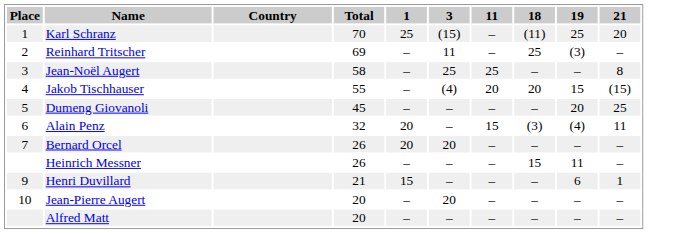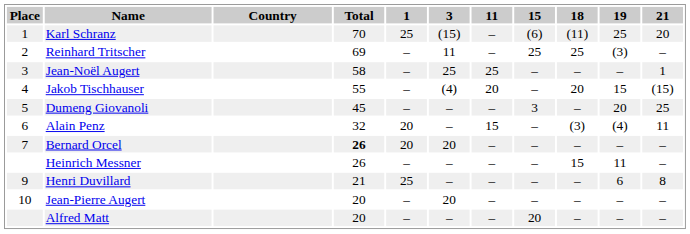 <table border="0" style="border: 1px solid #999; background-color:#FFFFFF; text-align:center; font-size:86%; line-height:15px;">
 <tr align="center" bgcolor="#CCCCCC">
 <th width=35>Place</th>
 <th width=170>Name</th>
 <th width=120>Country</th>
 <th width=50>Total</th>
 <th width=40>1</th>
 <th width=40>3</th>
 <th width=40>11</th>
+<th width=40>15</th>
 <th width=40>18</th>
 <th width=40>19</th>
 <th width=40>21</th>
 </tr>
 <tr bgcolor="#EFEFEF">
 <td>1</td>
 <td align="left"><a href='#'>Karl Schranz</a></td>
 <td align="left"></td>
 <td>70</td>
 <td>25</td>
 <td>(15)</td>
 <td>–</td>
+<td>(6)</td>
 <td>(11)</td>
 <td>25</td>
 <td>20</td>
 </tr>
 <tr>
 <td>2</td>
 <td align="left"><a href='#'>Reinhard Tritscher</a></td>
 <td align="left"></td>
 <td>69</td>
 <td>–</td>
 <td>11</td>
 <td>–</td>
+<td>25</td>
 <td>25</td>
 <td>(3)</td>
 <td>–</td>
 </tr>
 <tr bgcolor="#EFEFEF">
 <td>3</td>
 <td align="left"><a href='#'>Jean-Noël Augert</a></td>
 <td align="left"></td>
 <td>58</td>
 <td>–</td>
 <td>25</td>
 <td>25</td>
 <td>–</td>
 <td>–</td>
-<td>8</td>
+<td>–</td>
+<td>1</td>
 </tr>
 <tr>
 <td>4</td>
 <td align="left"><a href='#'>Jakob Tischhauser</a></td>
 <td align="left"></td>
 <td>55</td>
 <td>–</td>
 <td>(4)</td>
 <td>20</td>
+<td>–</td>
 <td>20</td>
 <td>15</td>
 <td>(15)</td>
 </tr>
 <tr bgcolor="#EFEFEF">
 <td>5</td>
 <td align="left"><a href='#'>Dumeng Giovanoli</a></td>
 <td align="left"></td>
 <td>45</td>
 <td>–</td>
 <td>–</td>
 <td>–</td>
+<td>3</td>
 <td>–</td>
 <td>20</td>
 <td>25</td>
 </tr>
 <tr>
 <td>6</td>
 <td align="left"><a href='#'>Alain Penz</a></td>
 <td align="left"></td>
 <td>32</td>
 <td>20</td>
 <td>–</td>
 <td>15</td>
+<td>–</td>
 <td>(3)</td>
 <td>(4)</td>
 <td>11</td>
 </tr>
 <tr bgcolor="#EFEFEF">
 <td>7</td>
 <td align="left"><a href='#'>Bernard Orcel</a></td>
 <td align="left"></td>
-<td>26</td>
+<td><strong>26</strong></td>
 <td>20</td>
 <td>20</td>
+<td>–</td>
 <td>–</td>
 <td>–</td>
 <td>–</td>
 <td>–</td>
 </tr>
 <tr>
 <td></td>
 <td align="left"><a href='#'>Heinrich Messner</a></td>
 <td align="left"></td>
 <td>26</td>
 <td>–</td>
 <td>–</td>
 <td>–</td>
+<td>–</td>
 <td>15</td>
 <td>11</td>
 <td>–</td>
 </tr>
 <tr bgcolor="#EFEFEF">
 <td>9</td>
 <td align="left"><a href='#'>Henri Duvillard</a></td>
 <td align="left"></td>
 <td>21</td>
-<td>15</td>
+<td>25</td>
+<td>–</td>
 <td>–</td>
 <td>–</td>
 <td>–</td>
 <td>6</td>
-<td>1</td>
+<td>8</td>
 </tr>
 <tr>
 <td>10</td>
 <td align="left"><a href='#'>Jean-Pierre Augert</a></td>
 <td align="left"></td>
 <td>20</td>
 <td>–</td>
 <td>20</td>
+<td>–</td>
 <td>–</td>
 <td>–</td>
 <td>–</td>
 <td>–</td>
 </tr>
 <tr bgcolor="#EFEFEF">
 <td></td>
 <td align="left"><a href='#'>Alfred Matt</a></td>
 <td align="left"></td>
 <td>20</td>
 <td>–</td>
 <td>–</td>
 <td>–</td>
+<td>20</td>
 <td>–</td>
 <td>–</td>
 <td>–</td>
 </tr>
 </table>
